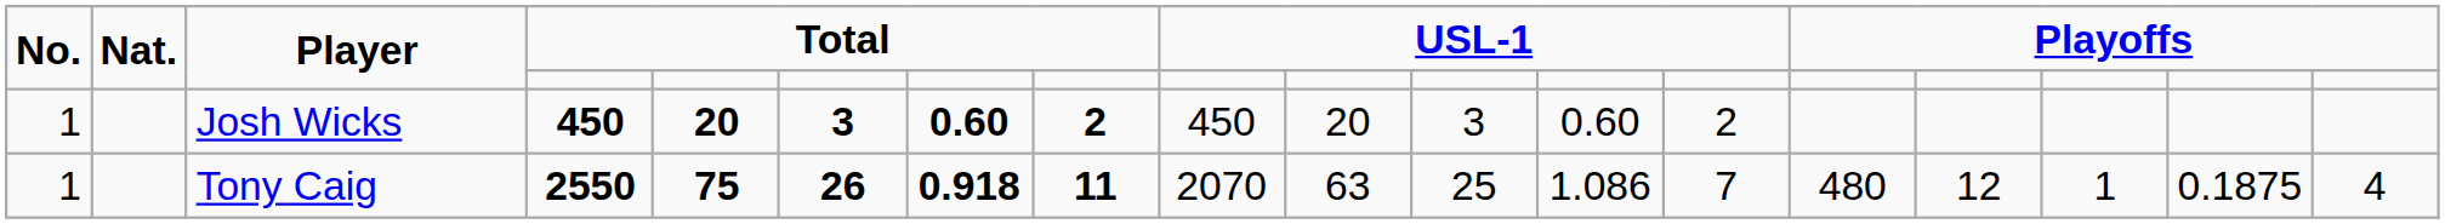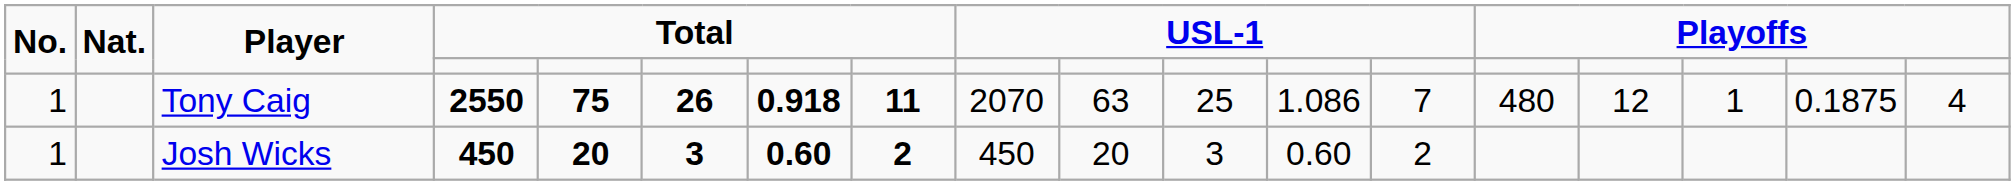 <table class="wikitable" style="font-size: 95%; text-align: center;">
 <tr>
 <td rowspan="2" style="width:15px; text-align:center;"><strong>No.</strong></td>
 <td rowspan="2" style="width:15px; text-align:center;"><strong>Nat.</strong></td>
 <td rowspan="2" style="width:120px; text-align:center;"><strong>Player</strong></td>
 <td colspan="5" style="width:160px; text-align:center;"><strong>Total</strong></td>
 <td colspan="5" style="width:160px; text-align:center;"><strong><a href='#'>USL-1</a></strong></td>
 <td colspan="5" style="width:160px; text-align:center;"><strong><a href='#'>Playoffs</a></strong></td>
 </tr>
 <tr>
 <td style="width: 40px;"><strong></strong></td>
 <td style="width: 40px;"><strong></strong></td>
 <td style="width: 40px;"><strong></strong></td>
 <td style="width: 40px;"><strong></strong></td>
 <td style="width: 40px;"><strong></strong></td>
 <td style="width: 40px;"><strong></strong></td>
 <td style="width: 40px;"><strong></strong></td>
 <td style="width: 40px;"><strong></strong></td>
 <td style="width: 40px;"><strong></strong></td>
 <td style="width: 40px;"><strong></strong></td>
 <td style="width: 40px;"><strong></strong></td>
 <td style="width: 40px;"><strong></strong></td>
 <td style="width: 40px;"><strong></strong></td>
 <td style="width: 40px;"><strong></strong></td>
 <td style="width: 40px;"><strong></strong></td>
 </tr>
 <tr>
 <td style="text-align: right;">1</td>
 <td></td>
+<td style="text-align: left;"><a href='#'>Tony Caig</a></td>
+<td><strong>2550</strong></td>
+<td><strong>75</strong></td>
+<td><strong>26</strong></td>
+<td><strong>0.918</strong></td>
+<td><strong>11</strong></td>
+<td>2070</td>
+<td>63</td>
+<td>25</td>
+<td>1.086</td>
+<td>7</td>
+<td>480</td>
+<td>12</td>
+<td>1</td>
+<td>0.1875</td>
+<td>4</td>
+</tr>
+<tr>
+<td style="text-align: right;">1</td>
+<td></td>
 <td style="text-align: left;"><a href='#'>Josh Wicks</a></td>
 <td><strong>450</strong></td>
 <td><strong>20</strong></td>
 <td><strong>3</strong></td>
 <td><strong>0.60</strong></td>
 <td><strong>2</strong></td>
 <td>450</td>
 <td>20</td>
 <td>3</td>
 <td>0.60</td>
 <td>2</td>
 <td></td>
 <td></td>
 <td></td>
 <td></td>
 <td></td>
 </tr>
-<tr>
-<td style="text-align: right;">1</td>
-<td></td>
-<td style="text-align: left;"><a href='#'>Tony Caig</a></td>
-<td><strong>2550</strong></td>
-<td><strong>75</strong></td>
-<td><strong>26</strong></td>
-<td><strong>0.918</strong></td>
-<td><strong>11</strong></td>
-<td>2070</td>
-<td>63</td>
-<td>25</td>
-<td>1.086</td>
-<td>7</td>
-<td>480</td>
-<td>12</td>
-<td>1</td>
-<td>0.1875</td>
-<td>4</td>
-</tr>
 </table>
